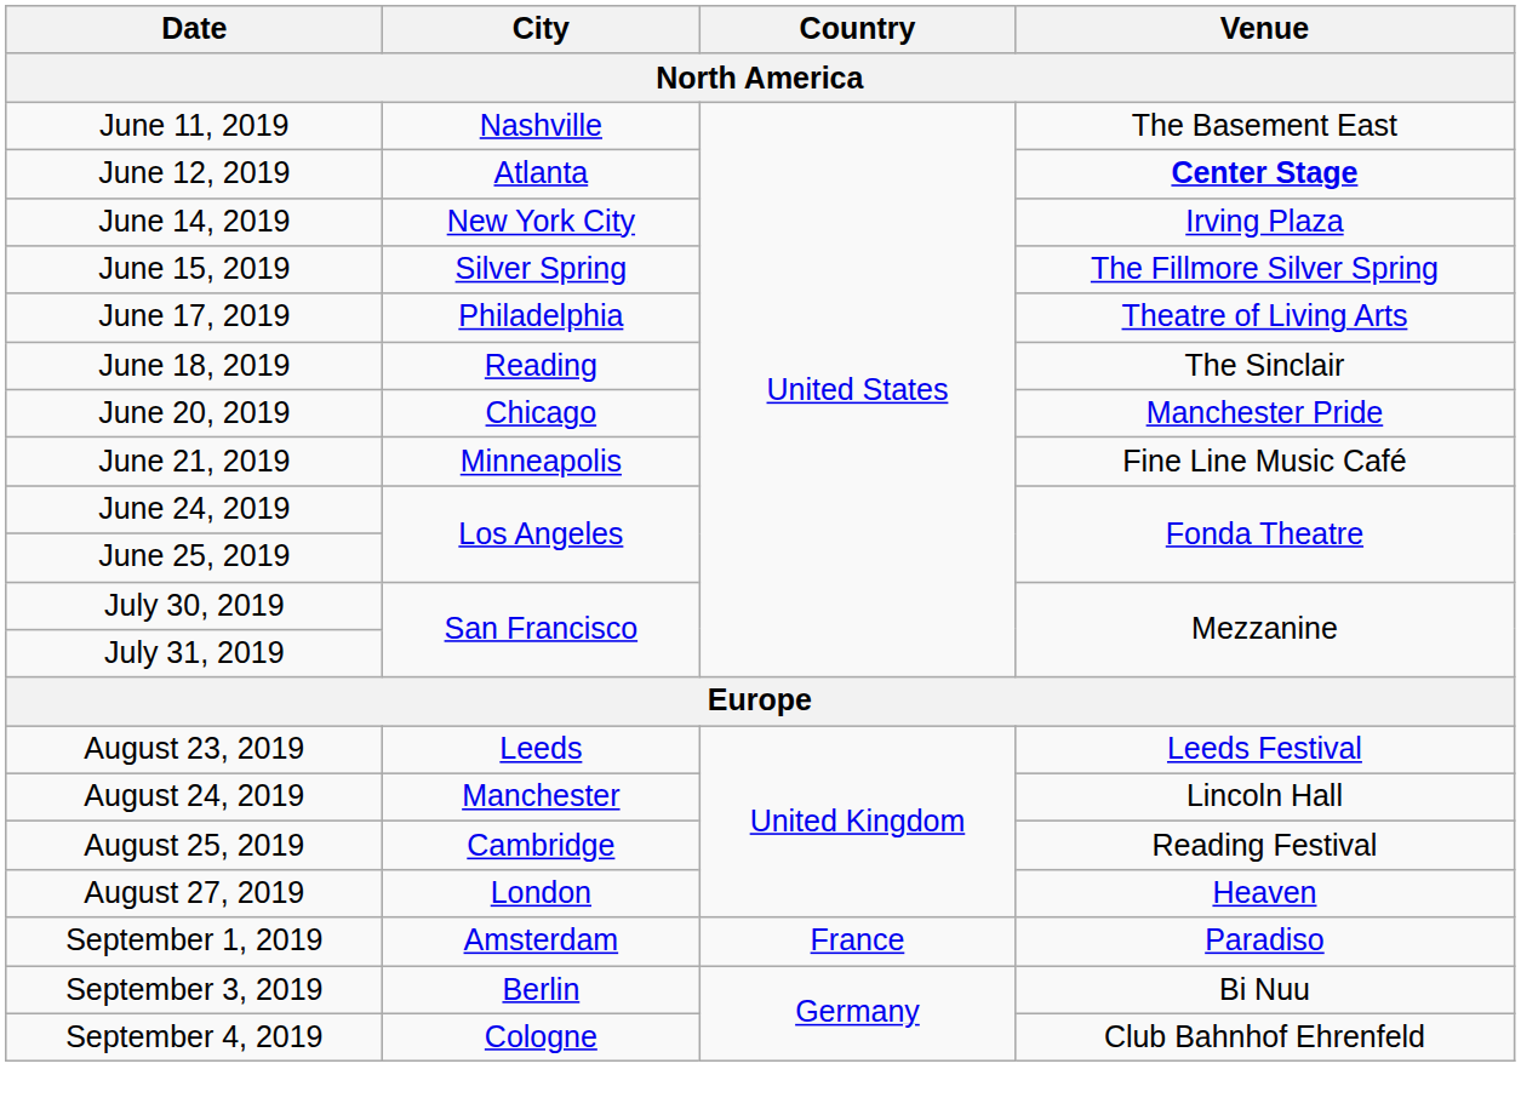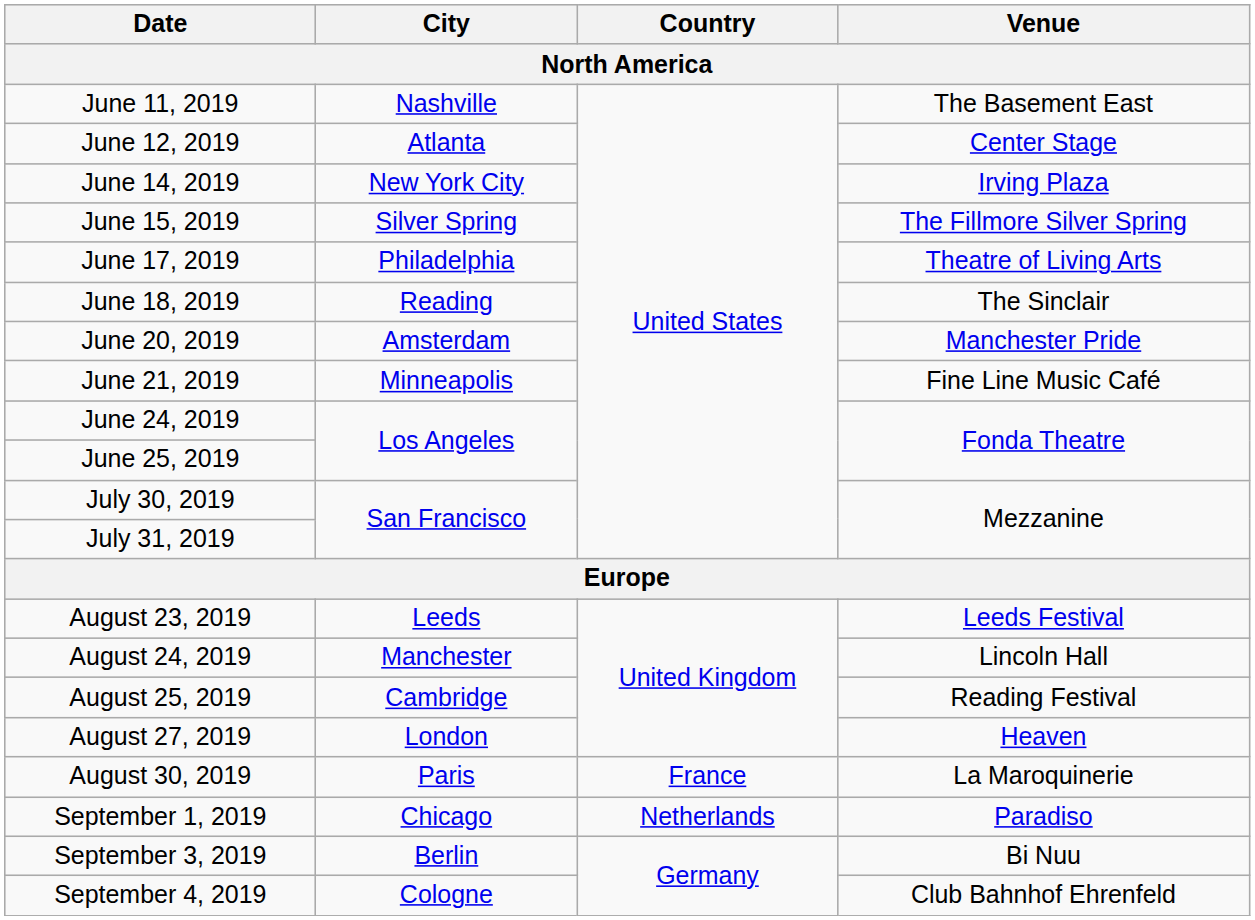 <table class="wikitable plainrowheaders" style="text-align:center;">
 <tr>
 <th scope="col" style="width:12em;">Date</th>
 <th scope="col" style="width:10em;">City</th>
 <th scope="col" style="width:10em;">Country</th>
 <th scope="col" style="width:16em;">Venue</th>
 </tr>
 <tr>
 <th colspan="4">North America</th>
 </tr>
 <tr>
 <td>June 11, 2019</td>
 <td><a href='#'>Nashville</a></td>
 <td rowspan="12"><a href='#'>United States</a></td>
 <td>The Basement East</td>
 </tr>
 <tr>
 <td>June 12, 2019</td>
 <td><a href='#'>Atlanta</a></td>
-<td><strong><a href='#'>Center Stage</a></strong></td>
+<td><a href='#'>Center Stage</a></td>
 </tr>
 <tr>
 <td>June 14, 2019</td>
 <td><a href='#'>New York City</a></td>
 <td><a href='#'>Irving Plaza</a></td>
 </tr>
 <tr>
 <td>June 15, 2019</td>
 <td><a href='#'>Silver Spring</a></td>
 <td><a href='#'>The Fillmore Silver Spring</a></td>
 </tr>
 <tr>
 <td>June 17, 2019</td>
 <td><a href='#'>Philadelphia</a></td>
 <td><a href='#'>Theatre of Living Arts</a></td>
 </tr>
 <tr>
 <td>June 18, 2019</td>
 <td><a href='#'>Reading</a></td>
 <td>The Sinclair</td>
 </tr>
 <tr>
 <td>June 20, 2019</td>
-<td><a href='#'>Chicago</a></td>
+<td><a href='#'>Amsterdam</a></td>
 <td><a href='#'>Manchester Pride</a></td>
 </tr>
 <tr>
 <td>June 21, 2019</td>
 <td><a href='#'>Minneapolis</a></td>
 <td>Fine Line Music Café</td>
 </tr>
 <tr>
 <td>June 24, 2019</td>
 <td rowspan="2"><a href='#'>Los Angeles</a></td>
 <td rowspan="2"><a href='#'>Fonda Theatre</a></td>
 </tr>
 <tr>
 <td>June 25, 2019</td>
 </tr>
 <tr>
 <td>July 30, 2019</td>
 <td rowspan="2"><a href='#'>San Francisco</a></td>
 <td rowspan="2">Mezzanine</td>
 </tr>
 <tr>
 <td>July 31, 2019</td>
 </tr>
 <tr>
 <th colspan="4">Europe</th>
 </tr>
 <tr>
 <td>August 23, 2019</td>
 <td><a href='#'>Leeds</a></td>
 <td rowspan="4"><a href='#'>United Kingdom</a></td>
 <td><a href='#'>Leeds Festival</a></td>
 </tr>
 <tr>
 <td>August 24, 2019</td>
 <td><a href='#'>Manchester</a></td>
 <td>Lincoln Hall</td>
 </tr>
 <tr>
 <td>August 25, 2019</td>
 <td><a href='#'>Cambridge</a></td>
 <td>Reading Festival</td>
 </tr>
 <tr>
 <td>August 27, 2019</td>
 <td><a href='#'>London</a></td>
 <td><a href='#'>Heaven</a></td>
 </tr>
 <tr>
+<td>August 30, 2019</td>
+<td><a href='#'>Paris</a></td>
+<td><a href='#'>France</a></td>
+<td>La Maroquinerie</td>
+</tr>
+<tr>
 <td>September 1, 2019</td>
-<td><a href='#'>Amsterdam</a></td>
-<td><a href='#'>France</a></td>
+<td><a href='#'>Chicago</a></td>
+<td><a href='#'>Netherlands</a></td>
 <td><a href='#'>Paradiso</a></td>
 </tr>
 <tr>
 <td>September 3, 2019</td>
 <td><a href='#'>Berlin</a></td>
 <td rowspan="2"><a href='#'>Germany</a></td>
 <td>Bi Nuu</td>
 </tr>
 <tr>
 <td>September 4, 2019</td>
 <td><a href='#'>Cologne</a></td>
 <td>Club Bahnhof Ehrenfeld</td>
 </tr>
 </table>
